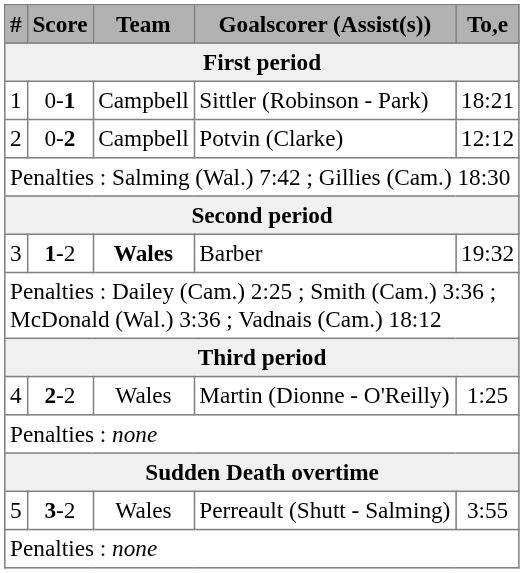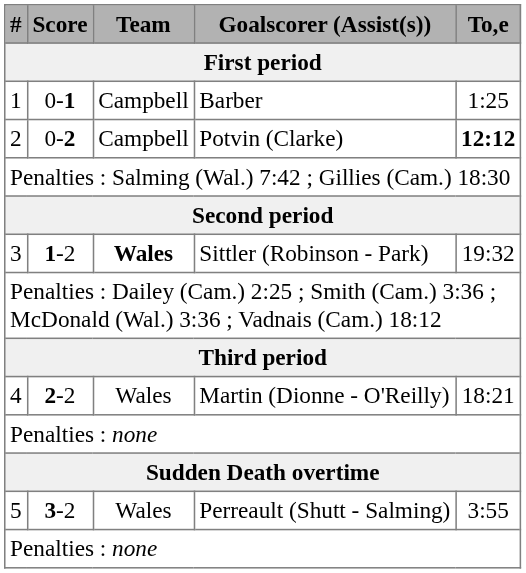 <table cellpadding="3" cellspacing="1" border="1" style="font-size: 95%; text-align: center; border: gray solid 1px; border-collapse: collapse;">
 <tr bgcolor="B2B2B2">
 <th>#</th>
 <th>Score</th>
 <th>Team</th>
 <th>Goalscorer (Assist(s))</th>
 <th>To,e</th>
 </tr>
 <tr bgcolor="f0f0f0">
 <th colspan="6">First period</th>
 </tr>
 <tr>
 <td>1</td>
 <td>0-<strong>1</strong></td>
 <td>Campbell</td>
-<td align="left">Sittler (Robinson - Park)</td>
-<td>18:21</td>
+<td align="left">Barber</td>
+<td>1:25</td>
 </tr>
 <tr>
 <td>2</td>
 <td>0-<strong>2</strong></td>
 <td>Campbell</td>
 <td align="left">Potvin (Clarke)</td>
-<td>12:12</td>
+<td><strong>12:12</strong></td>
 </tr>
 <tr>
 <td colspan="6" align="left">Penalties : Salming (Wal.)  7:42 ; Gillies (Cam.)  18:30</td>
 </tr>
 <tr bgcolor="f0f0f0">
 <th colspan="6">Second period</th>
 </tr>
 <tr>
 <td>3</td>
 <td><strong>1</strong>-2</td>
 <td><strong>Wales</strong></td>
-<td align="left">Barber</td>
+<td align="left">Sittler (Robinson - Park)</td>
 <td>19:32</td>
 </tr>
 <tr>
 <td colspan="6" align="left">Penalties : Dailey (Cam.)  2:25 ; Smith (Cam.)  3:36 ;<br> McDonald (Wal.)  3:36 ; Vadnais (Cam.)  18:12</td>
 </tr>
 <tr bgcolor="f0f0f0">
 <th colspan="6">Third period</th>
 </tr>
 <tr>
 <td>4</td>
 <td><strong>2</strong>-2</td>
 <td>Wales</td>
 <td align="left">Martin (Dionne - O'Reilly)</td>
-<td>1:25</td>
+<td>18:21</td>
 </tr>
 <tr>
 <td colspan="6" align="left">Penalties : <em>none</em></td>
 </tr>
 <tr bgcolor="f0f0f0">
 <th colspan="6">Sudden Death overtime</th>
 </tr>
 <tr>
 <td>5</td>
 <td><strong>3</strong>-2</td>
 <td>Wales</td>
 <td align="left">Perreault (Shutt - Salming)</td>
 <td>3:55</td>
 </tr>
 <tr>
 <td colspan="6" align="left">Penalties : <em>none</em></td>
 </tr>
 </table>
